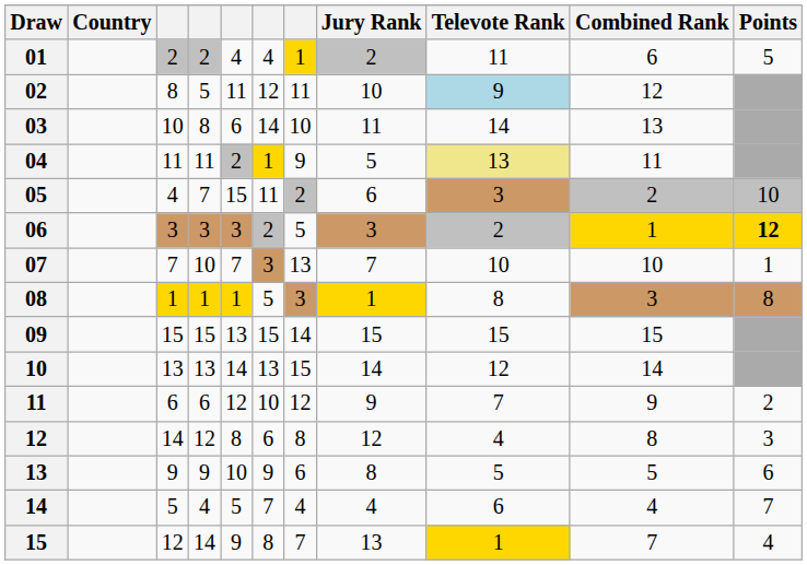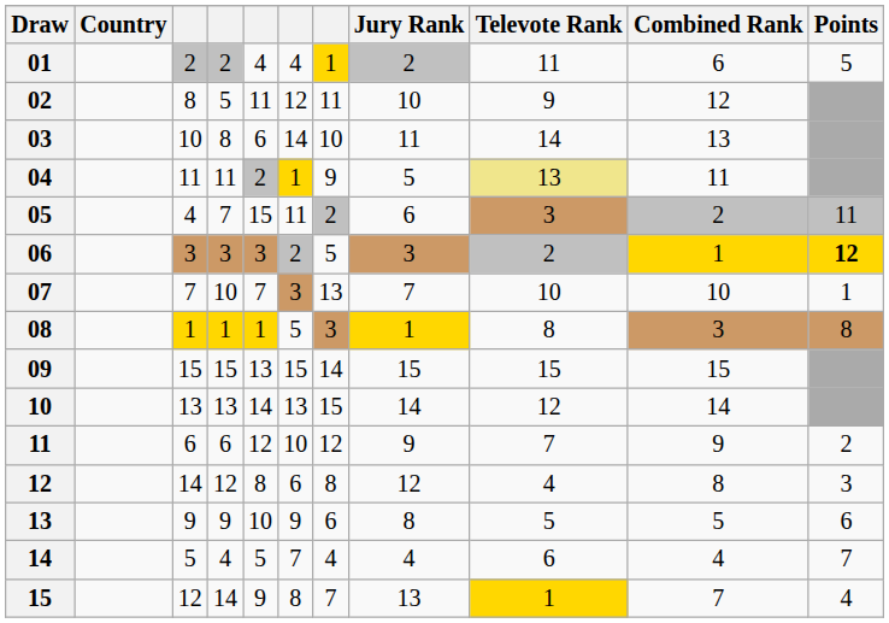 <table class="sortable wikitable collapsible plainrowheaders" style="text-align:center;">
 <tr>
 </tr>
 <tr>
 <th scope="col">Draw</th>
 <th scope="col">Country</th>
 <th scope="col"><small></small></th>
 <th scope="col"><small></small></th>
 <th scope="col"><small></small></th>
 <th scope="col"><small></small></th>
 <th scope="col"><small></small></th>
 <th scope="col">Jury Rank</th>
 <th scope="col">Televote Rank</th>
 <th scope="col">Combined Rank</th>
 <th scope="col">Points</th>
 </tr>
 <tr>
 <th scope="row" style="text-align:center;">01</th>
 <td style="text-align:left;"></td>
 <td style="background:silver;">2</td>
 <td style="background:silver;">2</td>
 <td>4</td>
 <td>4</td>
 <td style="background:gold;">1</td>
 <td style="background:silver;">2</td>
 <td>11</td>
 <td>6</td>
 <td>5</td>
 </tr>
 <tr>
 <th scope="row" style="text-align:center;">02</th>
 <td style="text-align:left;"></td>
 <td>8</td>
 <td>5</td>
 <td>11</td>
 <td>12</td>
 <td>11</td>
 <td>10</td>
-<td style="background: lightblue;">9</td>
+<td>9</td>
 <td>12</td>
 <td style="background:#AAAAAA;"></td>
 </tr>
 <tr>
 <th scope="row" style="text-align:center;">03</th>
 <td style="text-align:left;"></td>
 <td>10</td>
 <td>8</td>
 <td>6</td>
 <td>14</td>
 <td>10</td>
 <td>11</td>
 <td>14</td>
 <td>13</td>
 <td style="background:#AAAAAA;"></td>
 </tr>
 <tr>
 <th scope="row" style="text-align:center;">04</th>
 <td style="text-align:left;"></td>
 <td>11</td>
 <td>11</td>
 <td style="background:silver;">2</td>
 <td style="background:gold;">1</td>
 <td>9</td>
 <td>5</td>
 <td style="background: khaki;">13</td>
 <td>11</td>
 <td style="background:#AAAAAA;"></td>
 </tr>
 <tr>
 <th scope="row" style="text-align:center;">05</th>
 <td style="text-align:left;"></td>
 <td>4</td>
 <td>7</td>
 <td>15</td>
 <td>11</td>
 <td style="background:silver;">2</td>
 <td>6</td>
 <td style="background:#CC9966;">3</td>
 <td style="background:silver;">2</td>
-<td style="background:silver;">10</td>
+<td style="background:silver;">11</td>
 </tr>
 <tr>
 <th scope="row" style="text-align:center;">06</th>
 <td style="text-align:left;"></td>
 <td style="background:#CC9966;">3</td>
 <td style="background:#CC9966;">3</td>
 <td style="background:#CC9966;">3</td>
 <td style="background:silver;">2</td>
 <td>5</td>
 <td style="background:#CC9966;">3</td>
 <td style="background:silver;">2</td>
 <td style="background:gold;">1</td>
 <td style="background:gold;"><strong>12</strong></td>
 </tr>
 <tr>
 <th scope="row" style="text-align:center;">07</th>
 <td style="text-align:left;"></td>
 <td>7</td>
 <td>10</td>
 <td>7</td>
 <td style="background:#CC9966;">3</td>
 <td>13</td>
 <td>7</td>
 <td>10</td>
 <td>10</td>
 <td>1</td>
 </tr>
 <tr>
 <th scope="row" style="text-align:center;">08</th>
 <td style="text-align:left;"></td>
 <td style="background:gold;">1</td>
 <td style="background:gold;">1</td>
 <td style="background:gold;">1</td>
 <td>5</td>
 <td style="background:#CC9966;">3</td>
 <td style="background:gold;">1</td>
 <td>8</td>
 <td style="background:#CC9966;">3</td>
 <td style="background:#CC9966;">8</td>
 </tr>
 <tr>
 <th scope="row" style="text-align:center;">09</th>
 <td style="text-align:left;"></td>
 <td>15</td>
 <td>15</td>
 <td>13</td>
 <td>15</td>
 <td>14</td>
 <td>15</td>
 <td>15</td>
 <td>15</td>
 <td style="background:#AAAAAA;"></td>
 </tr>
 <tr>
 <th scope="row" style="text-align:center;">10</th>
 <td style="text-align:left;"></td>
 <td>13</td>
 <td>13</td>
 <td>14</td>
 <td>13</td>
 <td>15</td>
 <td>14</td>
 <td>12</td>
 <td>14</td>
 <td style="background:#AAAAAA;"></td>
 </tr>
 <tr>
 <th scope="row" style="text-align:center;">11</th>
 <td style="text-align:left;"></td>
 <td>6</td>
 <td>6</td>
 <td>12</td>
 <td>10</td>
 <td>12</td>
 <td>9</td>
 <td>7</td>
 <td>9</td>
 <td>2</td>
 </tr>
 <tr>
 <th scope="row" style="text-align:center;">12</th>
 <td style="text-align:left;"></td>
 <td>14</td>
 <td>12</td>
 <td>8</td>
 <td>6</td>
 <td>8</td>
 <td>12</td>
 <td>4</td>
 <td>8</td>
 <td>3</td>
 </tr>
 <tr>
 <th scope="row" style="text-align:center;">13</th>
 <td style="text-align:left;"></td>
 <td>9</td>
 <td>9</td>
 <td>10</td>
 <td>9</td>
 <td>6</td>
 <td>8</td>
 <td>5</td>
 <td>5</td>
 <td>6</td>
 </tr>
 <tr>
 <th scope="row" style="text-align:center;">14</th>
 <td style="text-align:left;"></td>
 <td>5</td>
 <td>4</td>
 <td>5</td>
 <td>7</td>
 <td>4</td>
 <td>4</td>
 <td>6</td>
 <td>4</td>
 <td>7</td>
 </tr>
 <tr>
 <th scope="row" style="text-align:center;">15</th>
 <td style="text-align:left;"></td>
 <td>12</td>
 <td>14</td>
 <td>9</td>
 <td>8</td>
 <td>7</td>
 <td>13</td>
 <td style="background:gold;">1</td>
 <td>7</td>
 <td>4</td>
 </tr>
 </table>
